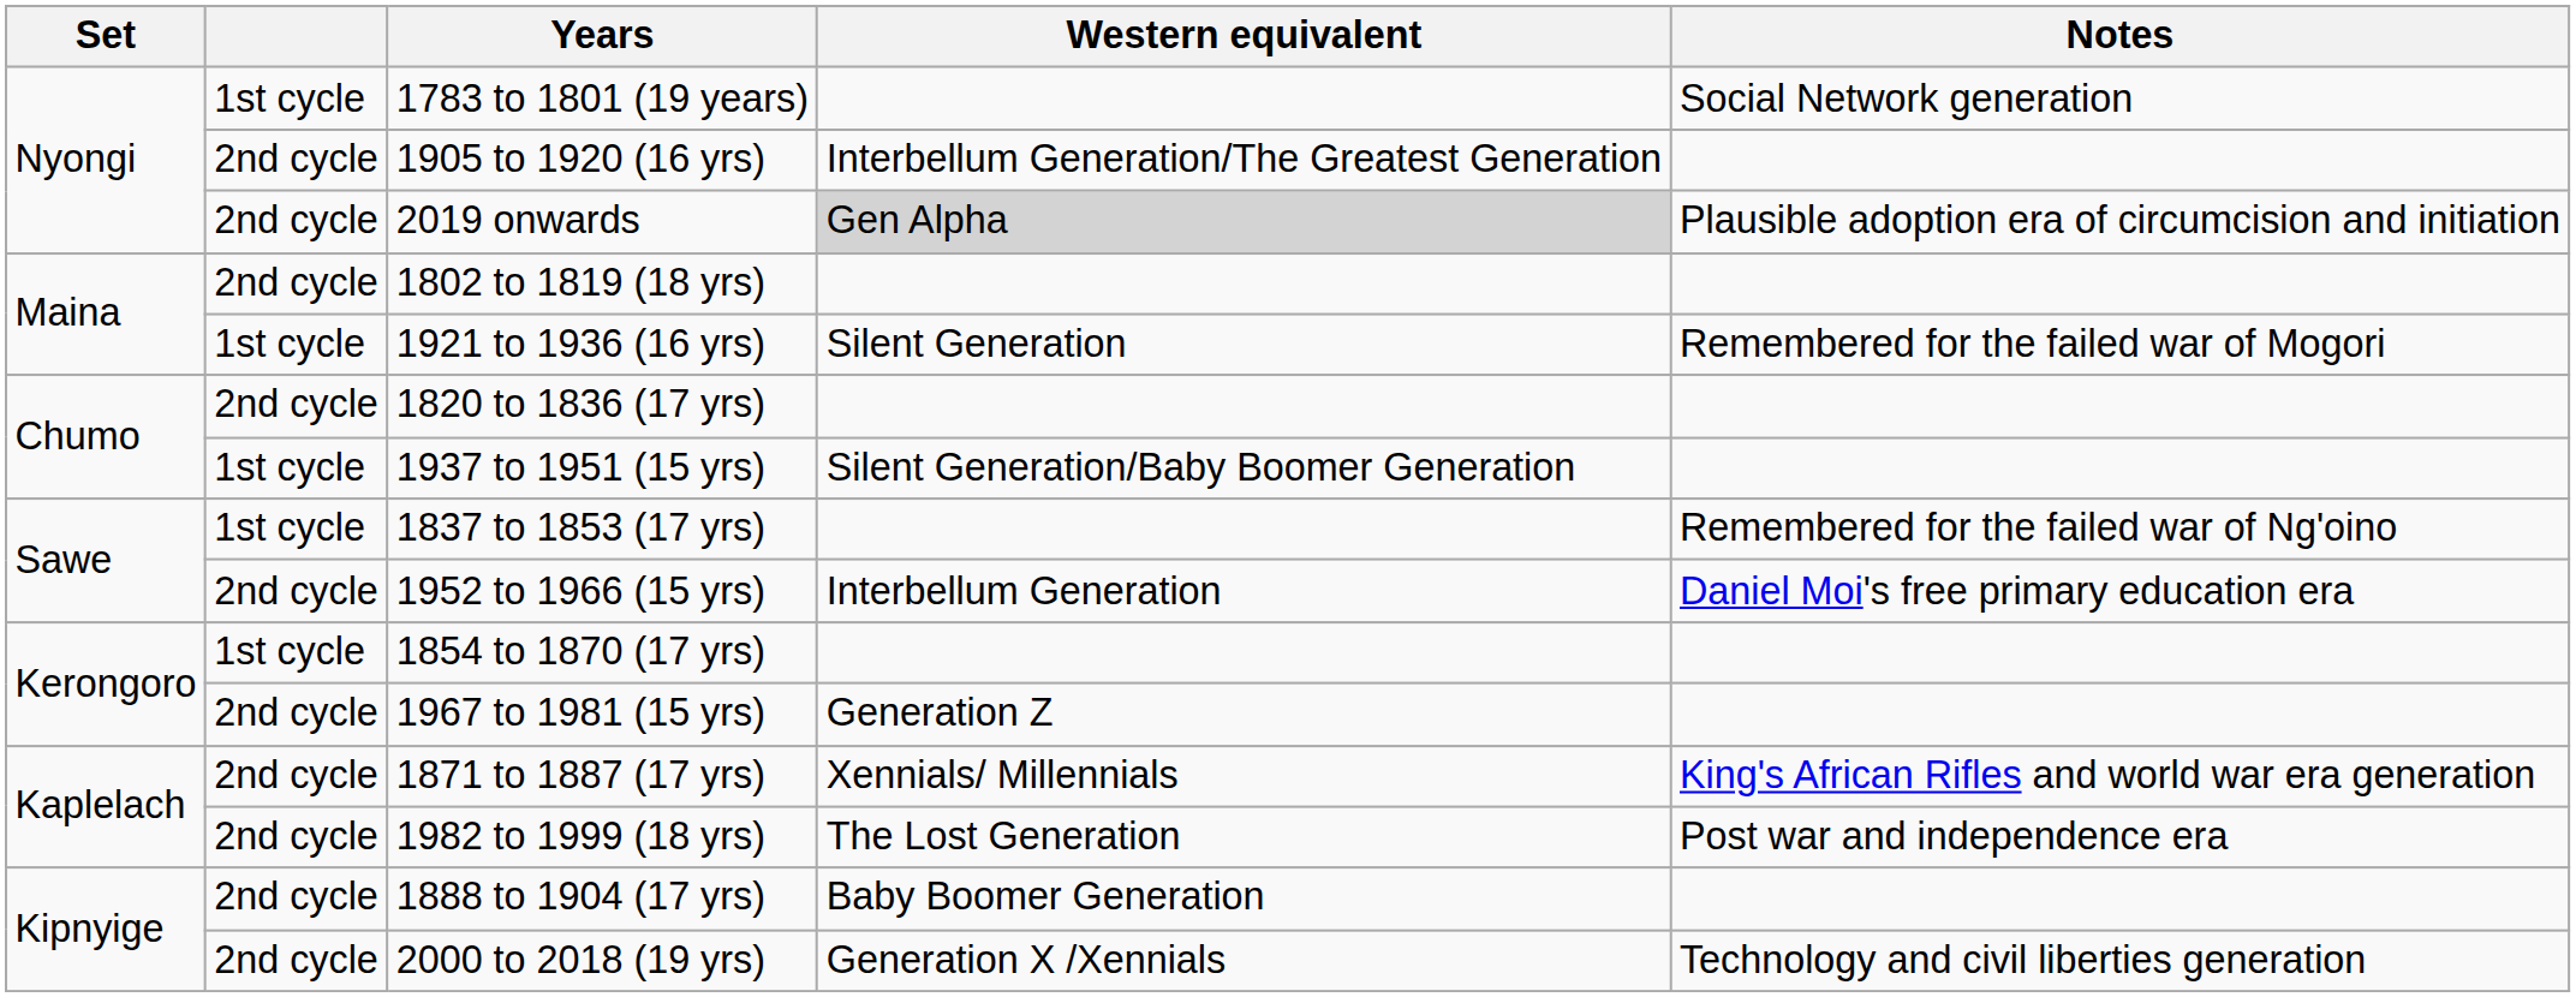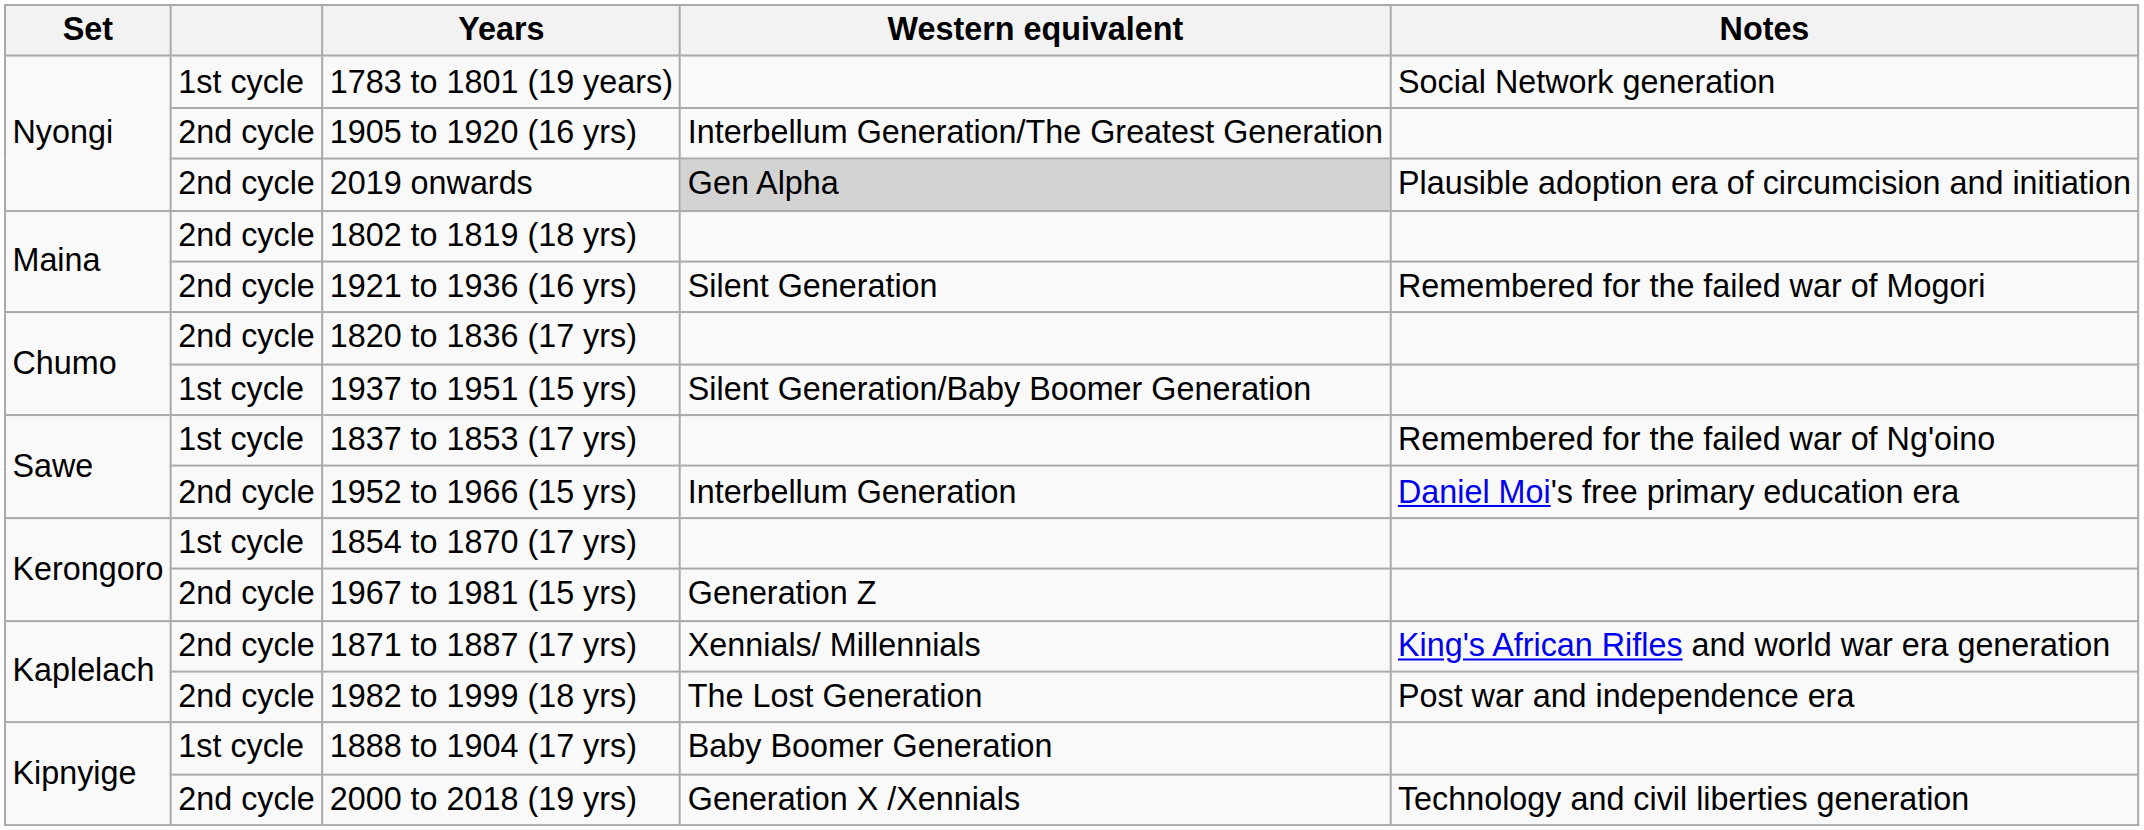 <table class="wikitable mw-collapsible">
 <tr>
 <th>Set</th>
 <th></th>
 <th>Years</th>
 <th>Western equivalent</th>
 <th>Notes</th>
 </tr>
 <tr>
 <td rowspan="3">Nyongi</td>
 <td>1st cycle</td>
 <td>1783 to 1801 (19 years)</td>
 <td></td>
 <td>Social Network generation</td>
 </tr>
 <tr>
 <td>2nd cycle</td>
 <td>1905 to 1920 (16 yrs)</td>
 <td>Interbellum Generation/The Greatest Generation</td>
 <td></td>
 </tr>
 <tr>
 <td>2nd cycle</td>
 <td>2019 onwards</td>
 <td style="background: lightgrey;">Gen Alpha</td>
 <td>Plausible adoption era of circumcision and initiation</td>
 </tr>
 <tr>
 <td rowspan="2">Maina</td>
 <td>2nd cycle</td>
 <td>1802 to 1819 (18 yrs)</td>
 <td></td>
 <td></td>
 </tr>
 <tr>
-<td>1st cycle</td>
+<td>2nd cycle</td>
 <td>1921 to 1936 (16 yrs)</td>
 <td>Silent Generation</td>
 <td>Remembered for the failed war of Mogori</td>
 </tr>
 <tr>
 <td rowspan="2">Chumo</td>
 <td>2nd cycle</td>
 <td>1820 to 1836 (17 yrs)</td>
 <td></td>
 <td></td>
 </tr>
 <tr>
 <td>1st cycle</td>
 <td>1937 to 1951 (15 yrs)</td>
 <td>Silent Generation/Baby Boomer Generation</td>
 <td></td>
 </tr>
 <tr>
 <td rowspan="2">Sawe</td>
 <td>1st cycle</td>
 <td>1837 to 1853 (17 yrs)</td>
 <td></td>
 <td>Remembered for the failed war of Ng'oino</td>
 </tr>
 <tr>
 <td>2nd cycle</td>
 <td>1952 to 1966 (15 yrs)</td>
 <td>Interbellum Generation</td>
 <td><a href='#'>Daniel Moi</a>'s free primary education era</td>
 </tr>
 <tr>
 <td rowspan="2">Kerongoro</td>
 <td>1st cycle</td>
 <td>1854 to 1870 (17 yrs)</td>
 <td></td>
 <td></td>
 </tr>
 <tr>
 <td>2nd cycle</td>
 <td>1967 to 1981 (15 yrs)</td>
 <td>Generation Z</td>
 <td></td>
 </tr>
 <tr>
 <td rowspan="2">Kaplelach</td>
 <td>2nd cycle</td>
 <td>1871 to 1887 (17 yrs)</td>
 <td>Xennials/ Millennials</td>
 <td><a href='#'>King's African Rifles</a> and world war era generation</td>
 </tr>
 <tr>
 <td>2nd cycle</td>
 <td>1982 to 1999 (18 yrs)</td>
 <td>The Lost Generation</td>
 <td>Post war and independence era</td>
 </tr>
 <tr>
 <td rowspan="2">Kipnyige</td>
-<td>2nd cycle</td>
+<td>1st cycle</td>
 <td>1888 to 1904 (17 yrs)</td>
 <td>Baby Boomer Generation</td>
 <td></td>
 </tr>
 <tr>
 <td>2nd cycle</td>
 <td>2000 to 2018 (19 yrs)</td>
 <td>Generation X /Xennials</td>
 <td>Technology and civil liberties generation</td>
 </tr>
 </table>
